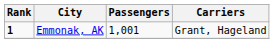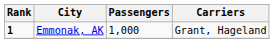 <table class="wikitable" style="font-size: 90%" width= align=>
 <tr>
 <th>Rank</th>
 <th>City</th>
 <th>Passengers</th>
 <th>Carriers</th>
 </tr>
 <tr>
 <td><strong>1</strong></td>
 <td> <a href='#'>Emmonak, AK</a></td>
-<td>1,001</td>
+<td>1,000</td>
 <td>Grant, Hageland</td>
 </tr>
 <tr>
 </tr>
 </table>
